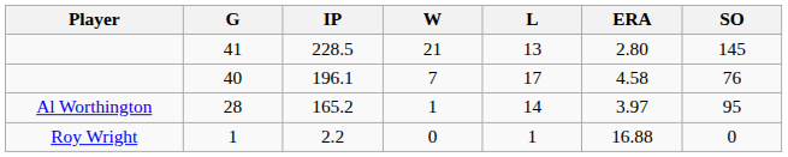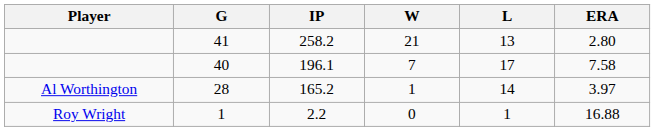 <table class="wikitable sortable">
 <tr>
 <th bgcolor="#DDDDFF" width="16%">Player</th>
 <th bgcolor="#DDDDFF" width="9%">G</th>
 <th bgcolor="#DDDDFF" width="9%">IP</th>
 <th bgcolor="#DDDDFF" width="9%">W</th>
 <th bgcolor="#DDDDFF" width="9%">L</th>
 <th bgcolor="#DDDDFF" width="9%">ERA</th>
-<th bgcolor="#DDDDFF" width="9%">SO</th>
 </tr>
 <tr align="center">
 <td></td>
 <td>41</td>
-<td>228.5</td>
+<td>258.2</td>
 <td>21</td>
 <td>13</td>
 <td>2.80</td>
-<td>145</td>
 </tr>
 <tr align="center">
 <td></td>
 <td>40</td>
 <td>196.1</td>
 <td>7</td>
 <td>17</td>
-<td>4.58</td>
-<td>76</td>
+<td>7.58</td>
 </tr>
 <tr align="center">
 <td><a href='#'>Al Worthington</a></td>
 <td>28</td>
 <td>165.2</td>
 <td>1</td>
 <td>14</td>
 <td>3.97</td>
-<td>95</td>
 </tr>
 <tr align="center">
 <td><a href='#'>Roy Wright</a></td>
 <td>1</td>
 <td>2.2</td>
 <td>0</td>
 <td>1</td>
 <td>16.88</td>
-<td>0</td>
 </tr>
 </table>
